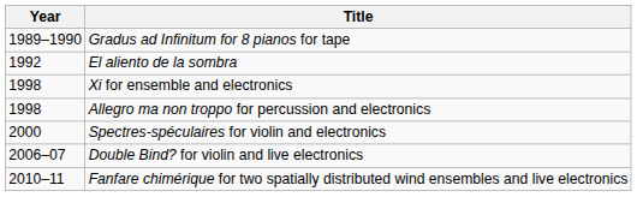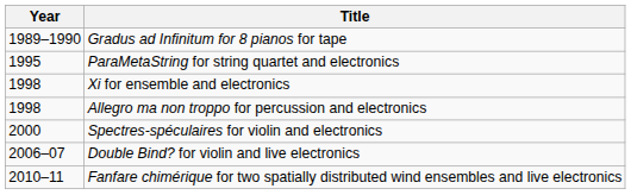 <table class="wikitable">
 <tr>
 <th>Year</th>
 <th>Title</th>
 </tr>
 <tr>
 <td>1989–1990</td>
 <td><em>Gradus ad Infinitum for 8 pianos</em> for tape</td>
 </tr>
 <tr>
-<td>1992</td>
-<td><em>El aliento de la sombra</em></td>
+<td>1995</td>
+<td><em>ParaMetaString</em> for string quartet and electronics</td>
 </tr>
 <tr>
 <td>1998</td>
 <td><em>Xi</em> for ensemble and electronics</td>
 </tr>
 <tr>
 <td>1998</td>
 <td><em>Allegro ma non troppo</em> for percussion and electronics</td>
 </tr>
 <tr>
 <td>2000</td>
 <td><em>Spectres-spéculaires</em> for violin and electronics</td>
 </tr>
 <tr>
 <td>2006–07</td>
 <td><em>Double Bind?</em> for violin and live electronics</td>
 </tr>
 <tr>
 <td>2010–11</td>
 <td><em>Fanfare chimérique</em> for two spatially distributed wind ensembles and live electronics</td>
 </tr>
 </table>
